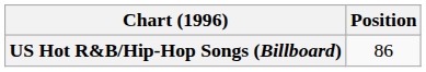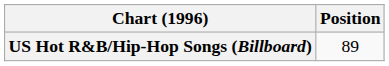 <table class="wikitable plainrowheaders" style="text-align:center">
 <tr>
 <th>Chart (1996)</th>
 <th>Position</th>
 </tr>
 <tr>
 <th scope="row">US Hot R&B/Hip-Hop Songs (<em>Billboard</em>)</th>
-<td>86</td>
+<td>89</td>
 </tr>
 </table>
